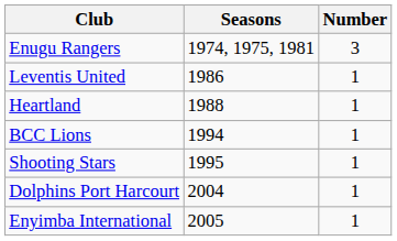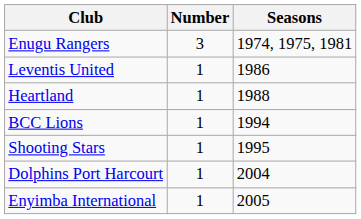 <table class="wikitable sortable">
 <tr>
 <th>Club</th>
+<th>Number</th>
 <th>Seasons</th>
-<th>Number</th>
 </tr>
 <tr>
 <td><a href='#'>Enugu Rangers</a></td>
+<td style="text-align:center">3</td>
 <td>1974, 1975, 1981</td>
-<td style="text-align:center">3</td>
 </tr>
 <tr>
 <td><a href='#'>Leventis United</a></td>
+<td style="text-align:center">1</td>
 <td>1986</td>
-<td style="text-align:center">1</td>
 </tr>
 <tr>
 <td><a href='#'>Heartland</a></td>
+<td style="text-align:center">1</td>
 <td>1988</td>
-<td style="text-align:center">1</td>
 </tr>
 <tr>
 <td><a href='#'>BCC Lions</a></td>
+<td style="text-align:center">1</td>
 <td>1994</td>
-<td style="text-align:center">1</td>
 </tr>
 <tr>
 <td><a href='#'>Shooting Stars</a></td>
+<td style="text-align:center">1</td>
 <td>1995</td>
-<td style="text-align:center">1</td>
 </tr>
 <tr>
 <td><a href='#'>Dolphins Port Harcourt</a></td>
+<td style="text-align:center">1</td>
 <td>2004</td>
-<td style="text-align:center">1</td>
 </tr>
 <tr>
 <td><a href='#'>Enyimba International</a></td>
+<td style="text-align:center">1</td>
 <td>2005</td>
-<td style="text-align:center">1</td>
 </tr>
 </table>
